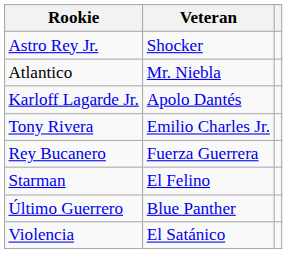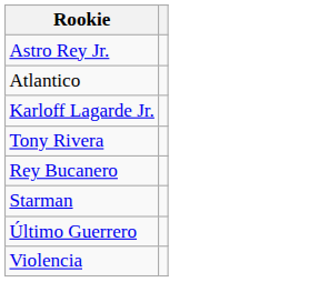 <table class="wikitable">
 <tr>
 <th>Rookie</th>
-<th>Veteran</th>
 <th></th>
 </tr>
 <tr>
 <td><a href='#'>Astro Rey Jr.</a></td>
-<td><a href='#'>Shocker</a></td>
 <td></td>
 </tr>
 <tr>
 <td>Atlantico</td>
-<td><a href='#'>Mr. Niebla</a></td>
 <td></td>
 </tr>
 <tr>
 <td><a href='#'>Karloff Lagarde Jr.</a></td>
-<td><a href='#'>Apolo Dantés</a></td>
 <td></td>
 </tr>
 <tr>
 <td><a href='#'>Tony Rivera</a></td>
-<td><a href='#'>Emilio Charles Jr.</a></td>
 <td></td>
 </tr>
 <tr>
 <td><a href='#'>Rey Bucanero</a></td>
-<td><a href='#'>Fuerza Guerrera</a></td>
 <td></td>
 </tr>
 <tr>
 <td><a href='#'>Starman</a></td>
-<td><a href='#'>El Felino</a></td>
 <td></td>
 </tr>
 <tr>
 <td><a href='#'>Último Guerrero</a></td>
-<td><a href='#'>Blue Panther</a></td>
 <td></td>
 </tr>
 <tr>
 <td><a href='#'>Violencia</a></td>
-<td><a href='#'>El Satánico</a></td>
 <td></td>
 </tr>
 </table>
